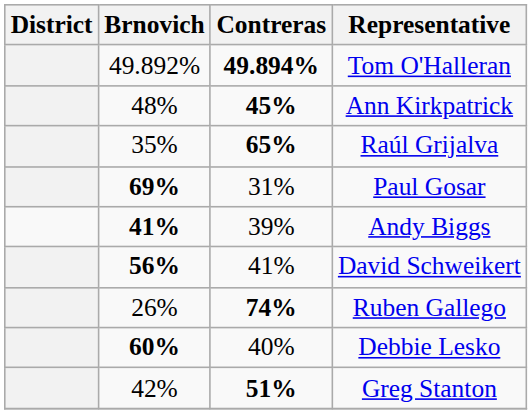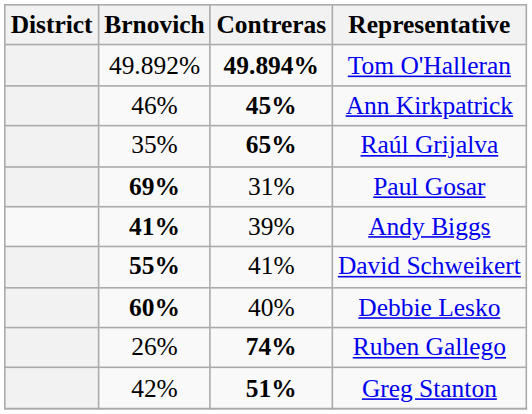 <table class=wikitable>
 <tr>
 <th>District</th>
 <th>Brnovich</th>
 <th>Contreras</th>
 <th>Representative</th>
 </tr>
 <tr align=center>
 <th></th>
 <td>49.892%</td>
 <td><strong>49.894%</strong></td>
 <td><a href='#'>Tom O'Halleran</a></td>
 </tr>
 <tr align=center>
 <th></th>
-<td>48%</td>
+<td>46%</td>
 <td><strong>45%</strong></td>
 <td><a href='#'>Ann Kirkpatrick</a></td>
 </tr>
 <tr align=center>
 <th></th>
 <td>35%</td>
 <td><strong>65%</strong></td>
 <td><a href='#'>Raúl Grijalva</a></td>
 </tr>
 <tr align=center>
 <th></th>
 <td><strong>69%</strong></td>
 <td>31%</td>
 <td><a href='#'>Paul Gosar</a></td>
 </tr>
 <tr align=center>
 <td></td>
 <td><strong>41%</strong></td>
 <td>39%</td>
 <td><a href='#'>Andy Biggs</a></td>
 </tr>
 <tr align=center>
 <th></th>
-<td><strong>56%</strong></td>
+<td><strong>55%</strong></td>
 <td>41%</td>
 <td><a href='#'>David Schweikert</a></td>
+</tr>
+<tr align=center>
+<th></th>
+<td><strong>60%</strong></td>
+<td>40%</td>
+<td><a href='#'>Debbie Lesko</a></td>
 </tr>
 <tr align=center>
 <th></th>
 <td>26%</td>
 <td><strong>74%</strong></td>
 <td><a href='#'>Ruben Gallego</a></td>
-</tr>
-<tr align=center>
-<th></th>
-<td><strong>60%</strong></td>
-<td>40%</td>
-<td><a href='#'>Debbie Lesko</a></td>
 </tr>
 <tr align=center>
 <th></th>
 <td>42%</td>
 <td><strong>51%</strong></td>
 <td><a href='#'>Greg Stanton</a></td>
 </tr>
 <tr align=center>
 </tr>
 </table>
